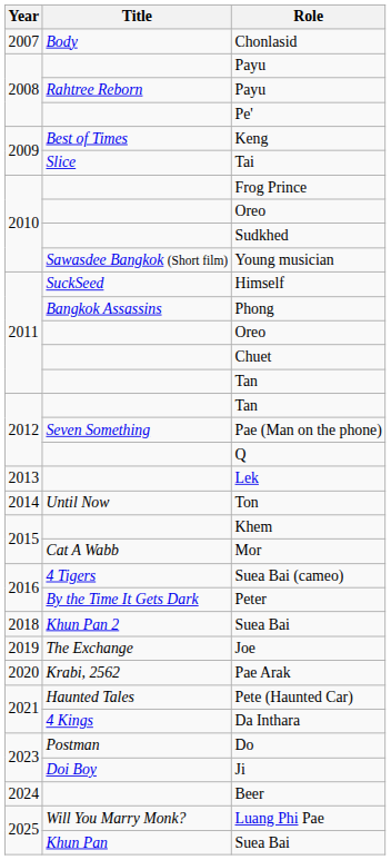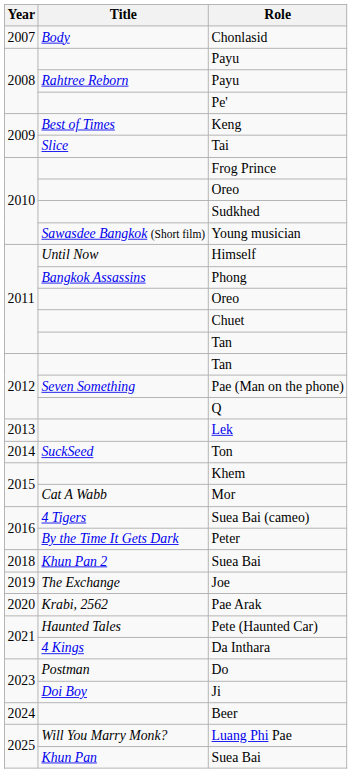 <table class="wikitable">
 <tr>
 <th>Year</th>
 <th>Title</th>
 <th>Role</th>
 </tr>
 <tr>
 <td>2007</td>
 <td><em><a href='#'>Body</a></em></td>
 <td>Chonlasid</td>
 </tr>
 <tr>
 <td rowspan="3">2008</td>
 <td><em></em></td>
 <td>Payu</td>
 </tr>
 <tr>
 <td><em><a href='#'>Rahtree Reborn</a></em></td>
 <td>Payu</td>
 </tr>
 <tr>
 <td><em></em></td>
 <td>Pe'</td>
 </tr>
 <tr>
 <td rowspan="2">2009</td>
 <td><em><a href='#'>Best of Times</a></em></td>
 <td>Keng</td>
 </tr>
 <tr>
 <td><em><a href='#'>Slice</a></em></td>
 <td>Tai</td>
 </tr>
 <tr>
 <td rowspan="4">2010</td>
 <td><em></em></td>
 <td>Frog Prince</td>
 </tr>
 <tr>
 <td><em></em></td>
 <td>Oreo</td>
 </tr>
 <tr>
 <td><em></em></td>
 <td>Sudkhed</td>
 </tr>
 <tr>
 <td><em><a href='#'>Sawasdee Bangkok</a></em> <small>(Short film)</small></td>
 <td>Young musician</td>
 </tr>
 <tr>
 <td rowspan="5">2011</td>
-<td><em><a href='#'>SuckSeed</a></em></td>
+<td><em>Until Now</em></td>
 <td>Himself</td>
 </tr>
 <tr>
 <td><em><a href='#'>Bangkok Assassins</a></em></td>
 <td>Phong</td>
 </tr>
 <tr>
 <td><em></em></td>
 <td>Oreo</td>
 </tr>
 <tr>
 <td><em></em></td>
 <td>Chuet</td>
 </tr>
 <tr>
 <td><em></em></td>
 <td>Tan</td>
 </tr>
 <tr>
 <td rowspan="3">2012</td>
 <td></td>
 <td>Tan</td>
 </tr>
 <tr>
 <td><em><a href='#'>Seven Something</a></em></td>
 <td>Pae (Man on the phone)</td>
 </tr>
 <tr>
 <td><em></em></td>
 <td>Q</td>
 </tr>
 <tr>
 <td>2013</td>
 <td><em></em></td>
 <td><a href='#'>Lek</a></td>
 </tr>
 <tr>
 <td>2014</td>
-<td><em>Until Now</em></td>
+<td><em><a href='#'>SuckSeed</a></em></td>
 <td>Ton</td>
 </tr>
 <tr>
 <td rowspan="2">2015</td>
 <td><em></em></td>
 <td>Khem</td>
 </tr>
 <tr>
 <td><em>Cat A Wabb</em></td>
 <td>Mor</td>
 </tr>
 <tr>
 <td rowspan="2">2016</td>
 <td><em><a href='#'>4 Tigers</a></em></td>
 <td>Suea Bai (cameo)</td>
 </tr>
 <tr>
 <td><em><a href='#'>By the Time It Gets Dark</a></em></td>
 <td>Peter</td>
 </tr>
 <tr>
 <td>2018</td>
 <td><em><a href='#'>Khun Pan 2</a></em></td>
 <td>Suea Bai</td>
 </tr>
 <tr>
 <td>2019</td>
 <td><em>The Exchange</em></td>
 <td>Joe</td>
 </tr>
 <tr>
 <td>2020</td>
 <td><em>Krabi, 2562</em></td>
 <td>Pae Arak</td>
 </tr>
 <tr>
 <td rowspan="2">2021</td>
 <td><em>Haunted Tales</em></td>
 <td>Pete (Haunted Car)</td>
 </tr>
 <tr>
 <td><em><a href='#'>4 Kings</a></em></td>
 <td>Da Inthara</td>
 </tr>
 <tr>
 <td rowspan="2">2023</td>
 <td><em>Postman</em></td>
 <td>Do</td>
 </tr>
 <tr>
 <td><em><a href='#'>Doi Boy</a></em></td>
 <td>Ji</td>
 </tr>
 <tr>
 <td>2024</td>
 <td><em></em></td>
 <td>Beer</td>
 </tr>
 <tr>
 <td rowspan="2">2025</td>
 <td><em>Will You Marry Monk?</em></td>
 <td><a href='#'>Luang Phi</a> Pae</td>
 </tr>
 <tr>
 <td><em><a href='#'>Khun Pan</a></em></td>
 <td>Suea Bai</td>
 </tr>
 </table>
